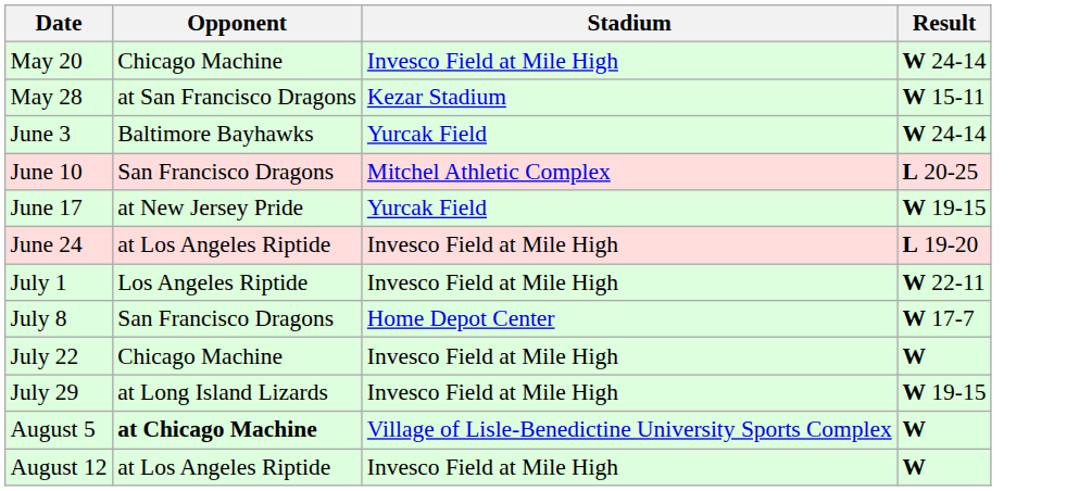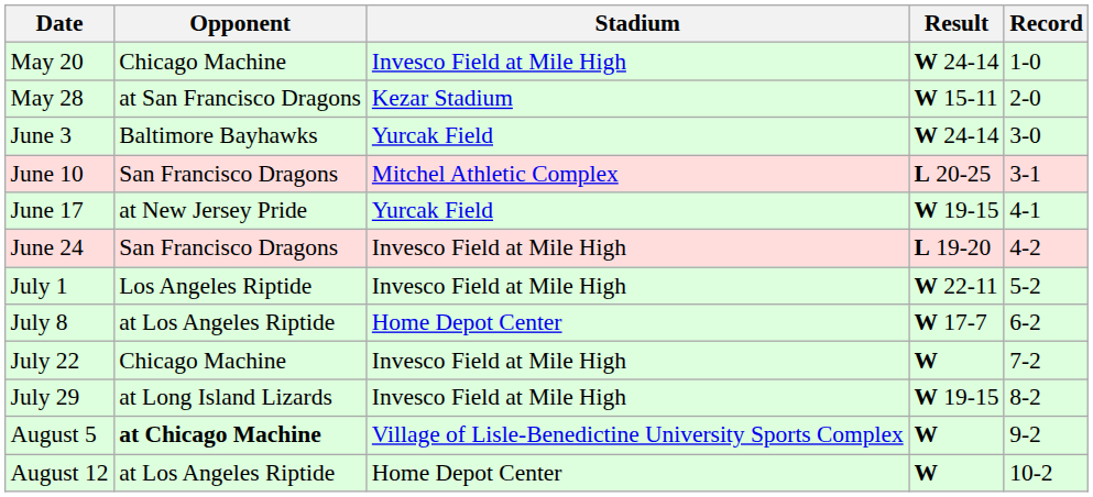 <table class="wikitable">
 <tr>
 <th>Date</th>
 <th>Opponent</th>
 <th>Stadium</th>
 <th>Result</th>
+<th>Record</th>
 </tr>
 <tr bgcolor="DDFFDD">
 <td>May 20</td>
 <td>Chicago Machine</td>
 <td><a href='#'>Invesco Field at Mile High</a></td>
 <td><strong>W</strong> 24-14</td>
+<td>1-0</td>
 </tr>
 <tr bgcolor="DDFFDD">
 <td>May 28</td>
 <td>at San Francisco Dragons</td>
 <td><a href='#'>Kezar Stadium</a></td>
 <td><strong>W</strong> 15-11</td>
+<td>2-0</td>
 </tr>
 <tr bgcolor="DDFFDD">
 <td>June 3</td>
 <td>Baltimore Bayhawks</td>
 <td><a href='#'>Yurcak Field</a></td>
 <td><strong>W</strong> 24-14</td>
+<td>3-0</td>
 </tr>
 <tr bgcolor="FFDDDD">
 <td>June 10</td>
 <td>San Francisco Dragons</td>
 <td><a href='#'>Mitchel Athletic Complex</a></td>
 <td><strong>L</strong> 20-25</td>
+<td>3-1</td>
 </tr>
 <tr bgcolor="DDFFDD">
 <td>June 17</td>
 <td>at New Jersey Pride</td>
 <td><a href='#'>Yurcak Field</a></td>
 <td><strong>W</strong> 19-15</td>
+<td>4-1</td>
 </tr>
 <tr bgcolor="FFDDDD">
 <td>June 24</td>
-<td>at Los Angeles Riptide</td>
+<td>San Francisco Dragons</td>
 <td>Invesco Field at Mile High</td>
 <td><strong>L</strong> 19-20</td>
+<td>4-2</td>
 </tr>
 <tr bgcolor="DDFFDD">
 <td>July 1</td>
 <td>Los Angeles Riptide</td>
 <td>Invesco Field at Mile High</td>
 <td><strong>W</strong> 22-11</td>
+<td>5-2</td>
 </tr>
 <tr bgcolor="DDFFDD">
 <td>July 8</td>
-<td>San Francisco Dragons</td>
+<td>at Los Angeles Riptide</td>
 <td><a href='#'>Home Depot Center</a></td>
 <td><strong>W</strong> 17-7</td>
+<td>6-2</td>
 </tr>
 <tr bgcolor="DDFFDD">
 <td>July 22</td>
 <td>Chicago Machine</td>
 <td>Invesco Field at Mile High</td>
 <td><strong>W</strong></td>
+<td>7-2</td>
 </tr>
 <tr bgcolor="DDFFDD">
 <td>July 29</td>
 <td>at Long Island Lizards</td>
 <td>Invesco Field at Mile High</td>
 <td><strong>W</strong> 19-15</td>
+<td>8-2</td>
 </tr>
 <tr bgcolor="DDFFDD">
 <td>August 5</td>
 <td><strong>at Chicago Machine</strong></td>
 <td><a href='#'>Village of Lisle-Benedictine University Sports Complex</a></td>
 <td><strong>W</strong></td>
+<td>9-2</td>
 </tr>
 <tr bgcolor="DDFFDD">
 <td>August 12</td>
 <td>at Los Angeles Riptide</td>
-<td>Invesco Field at Mile High</td>
+<td>Home Depot Center</td>
 <td><strong>W</strong></td>
+<td>10-2</td>
 </tr>
 </table>
